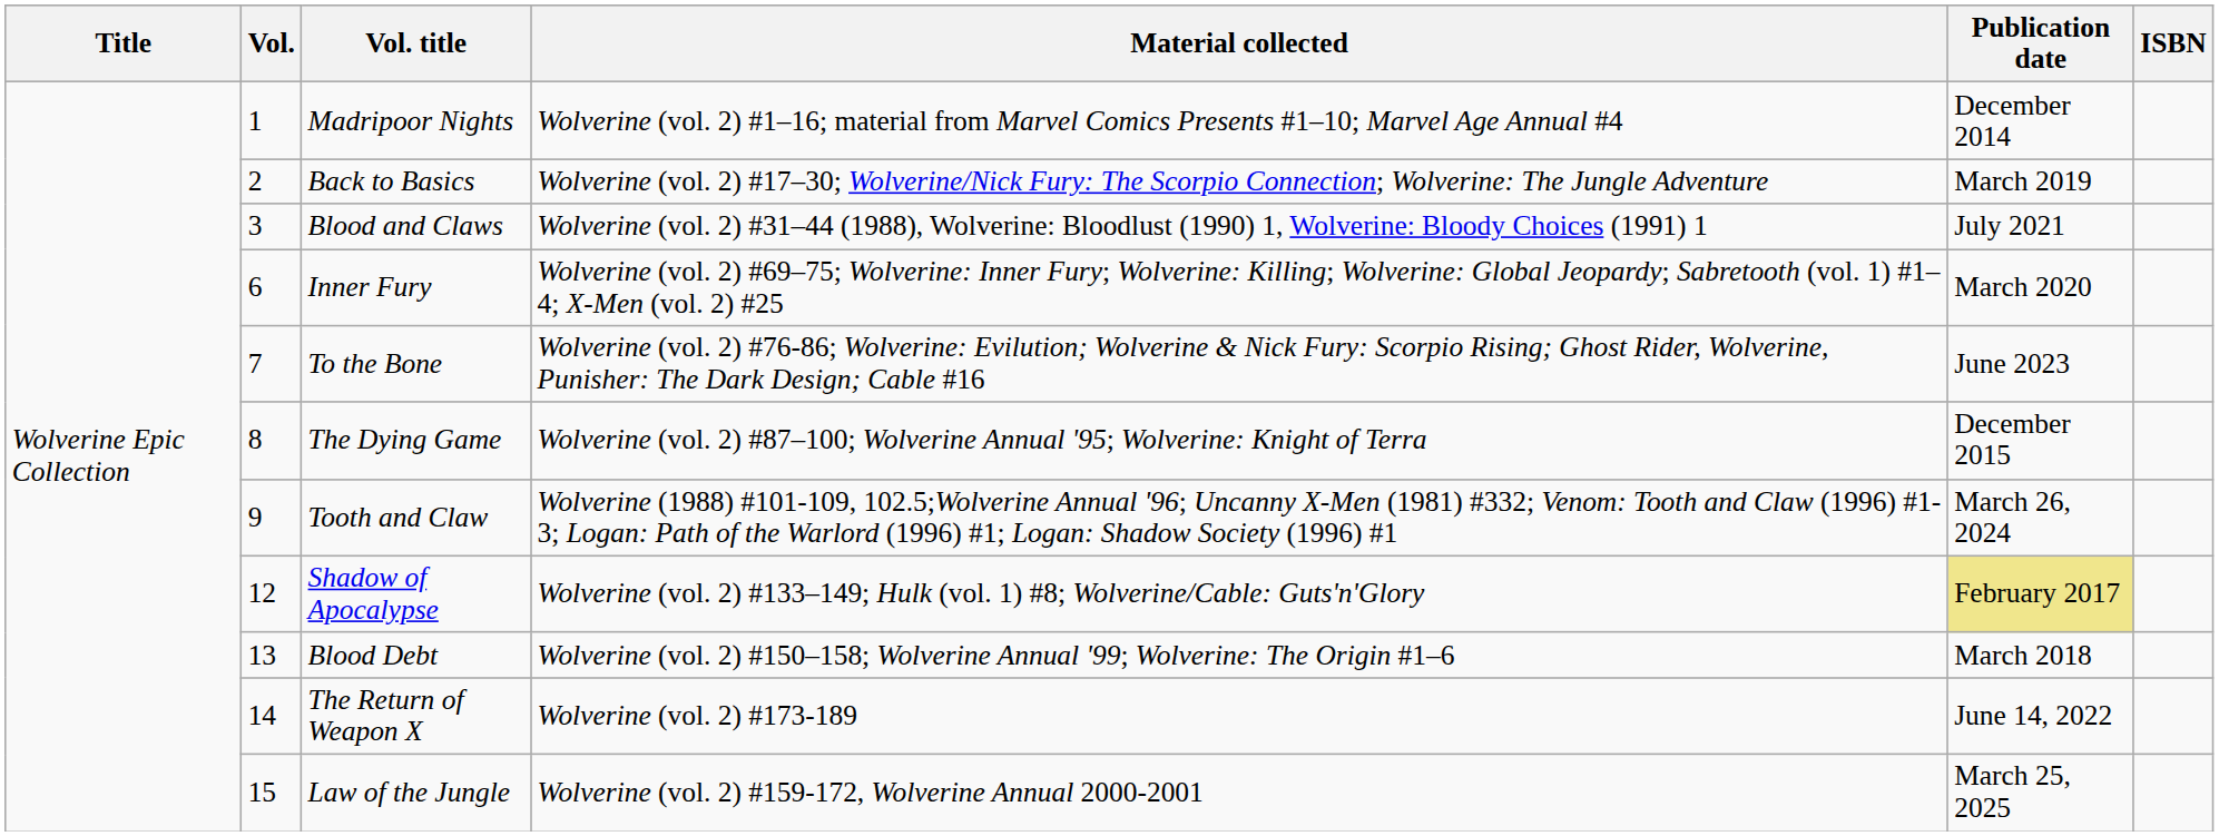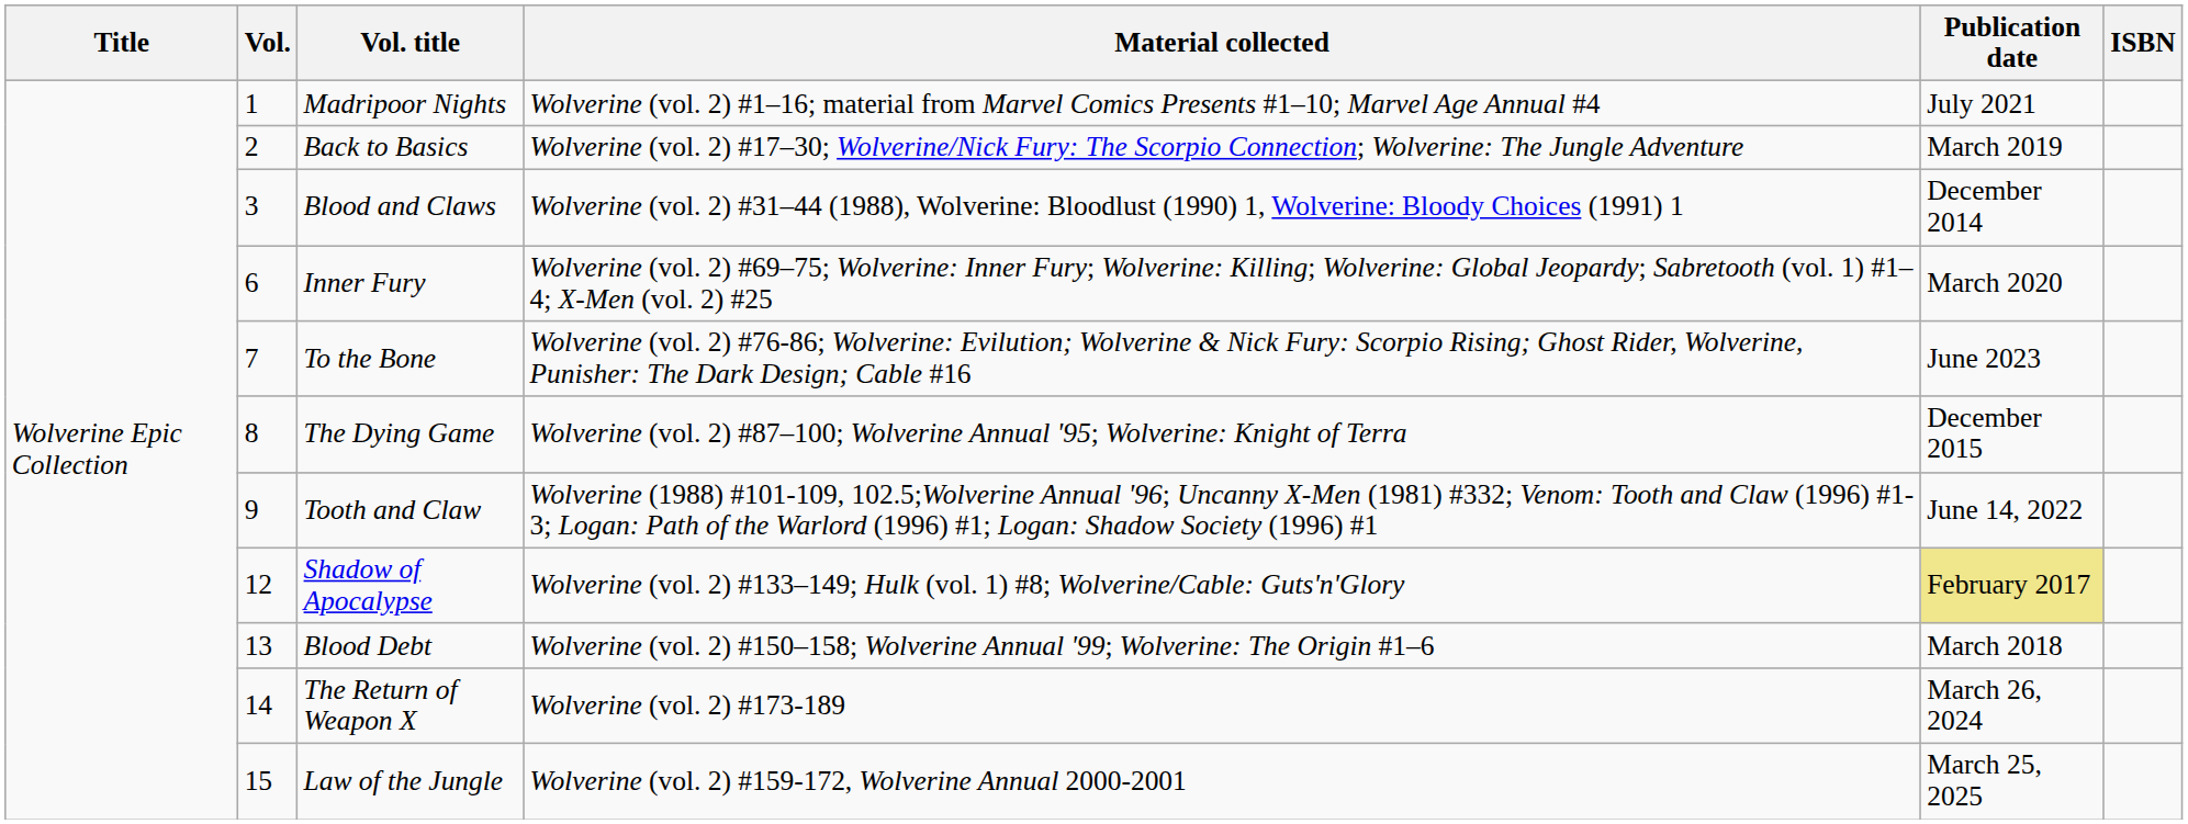 <table class="wikitable">
 <tr>
 <th>Title</th>
 <th>Vol.</th>
 <th>Vol. title</th>
 <th>Material collected</th>
 <th>Publication date</th>
 <th>ISBN</th>
 </tr>
 <tr>
 <td rowspan="11"><em>Wolverine Epic Collection</em></td>
 <td>1</td>
 <td><em>Madripoor Nights</em></td>
 <td><em>Wolverine</em> (vol. 2) #1–16; material from <em>Marvel Comics Presents</em> #1–10; <em>Marvel Age Annual</em> #4</td>
-<td>December 2014</td>
+<td>July 2021</td>
 <td></td>
 </tr>
 <tr>
 <td>2</td>
 <td><em>Back to Basics</em></td>
 <td><em>Wolverine</em> (vol. 2) #17–30; <em><a href='#'>Wolverine/Nick Fury: The Scorpio Connection</a></em>; <em>Wolverine: The Jungle Adventure</em></td>
 <td>March 2019</td>
 <td></td>
 </tr>
 <tr>
 <td>3</td>
 <td><em>Blood and Claws</em></td>
 <td><em>Wolverine</em> (vol. 2) #31–44 (1988), Wolverine: Bloodlust (1990) 1, <a href='#'>Wolverine: Bloody Choices</a> (1991) 1</td>
-<td>July 2021</td>
+<td>December 2014</td>
 <td></td>
 </tr>
 <tr>
 <td>6</td>
 <td><em>Inner Fury</em></td>
 <td><em>Wolverine</em> (vol. 2) #69–75; <em>Wolverine: Inner Fury</em>; <em>Wolverine: Killing</em>; <em>Wolverine: Global Jeopardy</em>; <em>Sabretooth</em> (vol. 1) #1–4; <em>X-Men</em> (vol. 2) #25</td>
 <td>March 2020</td>
 <td></td>
 </tr>
 <tr>
 <td>7</td>
 <td><em>To the Bone</em></td>
 <td><em>Wolverine</em> (vol. 2) #76-86; <em>Wolverine: Evilution; Wolverine & Nick Fury: Scorpio Rising; Ghost Rider, Wolverine, Punisher: The Dark Design; Cable</em> #16</td>
 <td>June 2023</td>
 <td></td>
 </tr>
 <tr>
 <td>8</td>
 <td><em>The Dying Game</em></td>
 <td><em>Wolverine</em> (vol. 2) #87–100; <em>Wolverine Annual '95</em>; <em>Wolverine: Knight of Terra</em></td>
 <td>December 2015</td>
 <td></td>
 </tr>
 <tr>
 <td>9</td>
 <td><em>Tooth and Claw</em></td>
 <td><em>Wolverine</em> (1988) #101-109, 102.5;<em>Wolverine Annual '96</em>; <em>Uncanny X-Men</em> (1981) #332; <em>Venom: Tooth and Claw</em> (1996) #1-3; <em>Logan: Path of the Warlord</em> (1996) #1; <em>Logan: Shadow Society</em> (1996) #1</td>
-<td>March 26, 2024</td>
+<td>June 14, 2022</td>
 <td></td>
 </tr>
 <tr>
 <td>12</td>
 <td><em><a href='#'>Shadow of Apocalypse</a></em></td>
 <td><em>Wolverine</em> (vol. 2) #133–149; <em>Hulk</em> (vol. 1) #8; <em>Wolverine/Cable: Guts'n'Glory</em></td>
 <td style="background: khaki;">February 2017</td>
 <td></td>
 </tr>
 <tr>
 <td>13</td>
 <td><em>Blood Debt</em></td>
 <td><em>Wolverine</em> (vol. 2) #150–158; <em>Wolverine Annual '99</em>; <em>Wolverine: The Origin</em> #1–6</td>
 <td>March 2018</td>
 <td></td>
 </tr>
 <tr>
 <td>14</td>
 <td><em>The Return of Weapon X</em></td>
 <td><em>Wolverine</em> (vol. 2) #173-189</td>
-<td>June 14, 2022</td>
+<td>March 26, 2024</td>
 <td></td>
 </tr>
 <tr>
 <td>15</td>
 <td><em>Law of the Jungle</em></td>
 <td><em>Wolverine</em> (vol. 2) #159-172, <em>Wolverine Annual</em> 2000-2001</td>
 <td>March 25, 2025</td>
 <td></td>
 </tr>
 </table>
